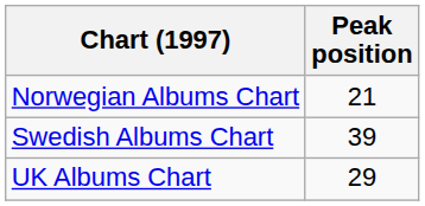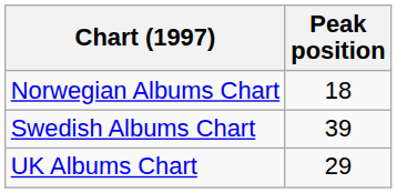 <table class="wikitable sortable">
 <tr>
 <th>Chart (1997)</th>
 <th>Peak<br>position</th>
 </tr>
 <tr>
 <td align="left"><a href='#'>Norwegian Albums Chart</a></td>
-<td style="text-align:center;">21</td>
+<td style="text-align:center;">18</td>
 </tr>
 <tr>
 <td align="left"><a href='#'>Swedish Albums Chart</a></td>
 <td style="text-align:center;">39</td>
 </tr>
 <tr>
 <td align="left"><a href='#'>UK Albums Chart</a></td>
 <td style="text-align:center;">29</td>
 </tr>
 </table>
